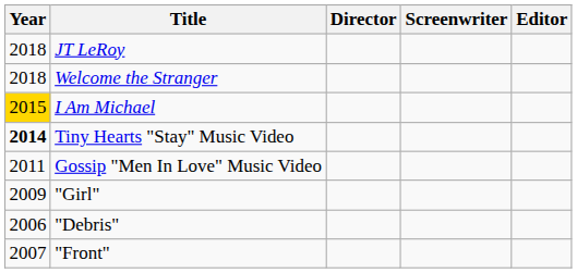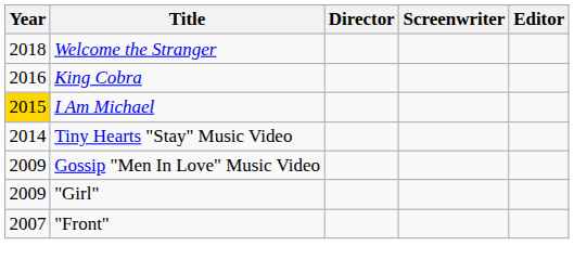 <table class="wikitable">
 <tr>
 <th>Year</th>
 <th>Title</th>
 <th>Director</th>
 <th>Screenwriter</th>
 <th>Editor</th>
 </tr>
 <tr>
 <td>2018</td>
-<td><em><a href='#'>JT LeRoy</a></em></td>
+<td><em><a href='#'>Welcome the Stranger</a></em></td>
 <td></td>
 <td></td>
 <td></td>
 </tr>
 <tr>
-<td>2018</td>
-<td><em><a href='#'>Welcome the Stranger</a></em></td>
+<td>2016</td>
+<td><em><a href='#'>King Cobra</a></em></td>
 <td></td>
 <td></td>
 <td></td>
 </tr>
 <tr>
 <td style="background: gold;">2015</td>
 <td><em><a href='#'>I Am Michael</a></em></td>
 <td></td>
 <td></td>
 <td></td>
 </tr>
 <tr>
-<td><strong>2014</strong></td>
+<td>2014</td>
 <td><a href='#'>Tiny Hearts</a> "Stay" Music Video</td>
 <td></td>
 <td></td>
 <td></td>
 </tr>
 <tr>
-<td>2011</td>
+<td>2009</td>
 <td><a href='#'>Gossip</a> "Men In Love" Music Video</td>
 <td></td>
 <td></td>
 <td></td>
 </tr>
 <tr>
 <td>2009</td>
 <td>"Girl"</td>
 <td></td>
 <td></td>
 <td></td>
 </tr>
 <tr>
-<td>2006</td>
-<td>"Debris"</td>
-<td></td>
-<td></td>
-<td></td>
-</tr>
-<tr>
 <td>2007</td>
 <td>"Front"</td>
 <td></td>
 <td></td>
 <td></td>
 </tr>
 </table>
